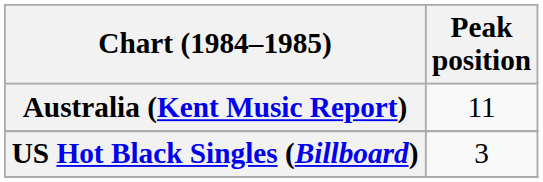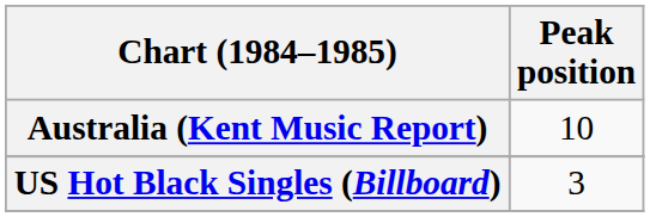 <table class="wikitable sortable plainrowheaders">
 <tr>
 <th scope="col">Chart (1984–1985)</th>
 <th scope="col">Peak<br>position</th>
 </tr>
 <tr>
 <th scope="row">Australia (<a href='#'>Kent Music Report</a>)</th>
-<td align="center">11</td>
+<td align="center">10</td>
 </tr>
 <tr>
 </tr>
 <tr>
 </tr>
 <tr>
 </tr>
 <tr>
 </tr>
 <tr>
 </tr>
 <tr>
 </tr>
 <tr>
 </tr>
 <tr>
 </tr>
 <tr>
 </tr>
 <tr>
 <th scope="row">US <a href='#'>Hot Black Singles</a> (<em><a href='#'>Billboard</a></em>)</th>
 <td align="center">3</td>
 </tr>
 <tr>
 </tr>
 </table>
